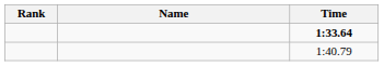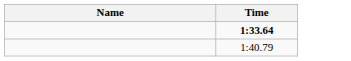 <table class="wikitable" style="text-align:center;">
 <tr>
-<th style="width:4em">Rank</th>
 <th style="width:19em">Name</th>
 <th style="width:7em">Time</th>
 </tr>
 <tr>
-<td></td>
 <td align=left><strong></strong></td>
 <td><strong>1:33.64</strong></td>
 </tr>
 <tr>
-<td></td>
 <td align=left></td>
 <td>1:40.79</td>
 </tr>
 </table>
